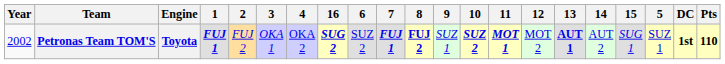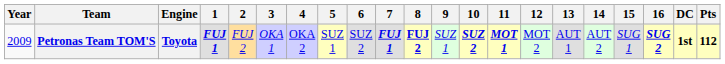 <table class="wikitable" style="text-align:center; font-size:85%">
 <tr>
 <th>Year</th>
 <th>Team</th>
 <th>Engine</th>
 <th>1</th>
 <th>2</th>
 <th>3</th>
 <th>4</th>
-<th>16</th>
+<th>5</th>
 <th>6</th>
 <th>7</th>
 <th>8</th>
 <th>9</th>
 <th>10</th>
 <th>11</th>
 <th>12</th>
 <th>13</th>
 <th>14</th>
 <th>15</th>
-<th>5</th>
+<th>16</th>
 <th>DC</th>
 <th>Pts</th>
 </tr>
 <tr>
-<td><a href='#'>2002</a></td>
+<td><a href='#'>2009</a></td>
 <th nowrap><a href='#'>Petronas Team TOM'S</a></th>
 <th nowrap><a href='#'>Toyota</a></th>
 <td style="background:#DFDFDF;"><strong><em><a href='#'>FUJ<br>1</a></em></strong><br></td>
 <td style="background:#FFDF9F;"><em><a href='#'>FUJ<br>2</a></em><br></td>
 <td style="background:#CFCFFF;"><em><a href='#'>OKA<br>1</a></em><br></td>
 <td style="background:#CFCFFF;"><a href='#'>OKA<br>2</a><br></td>
-<td style="background:#FFFFBF;"><strong><em><a href='#'>SUG<br>2</a></em></strong><br></td>
+<td style="background:#FFFFBF;"><a href='#'>SUZ<br>1</a><br></td>
 <td style="background:#DFDFDF;"><a href='#'>SUZ<br>2</a><br></td>
 <td style="background:#DFDFDF;"><strong><em><a href='#'>FUJ<br>1</a></em><br></strong></td>
 <td style="background:#FFFFBF;"><strong><a href='#'>FUJ<br>2</a></strong><br></td>
 <td style="background:#DFFFDF;"><em><a href='#'>SUZ<br>1</a></em><br></td>
 <td style="background:#FFFFBF;"><strong><em><a href='#'>SUZ<br>2</a></em></strong><br></td>
 <td style="background:#FFFFBF;"><strong><em><a href='#'>MOT<br>1</a></em></strong><br></td>
 <td style="background:#DFFFDF;"><a href='#'>MOT<br>2</a><br></td>
-<td style="background:#DFDFDF;"><strong><a href='#'>AUT<br>1</a><br></strong></td>
+<td style="background:#DFDFDF;"><a href='#'>AUT<br>1</a><br></td>
 <td style="background:#DFFFDF;"><a href='#'>AUT<br>2</a><br></td>
 <td style="background:#DFDFDF;"><em><a href='#'>SUG<br>1</a></em><br></td>
-<td style="background:#FFFFBF;"><a href='#'>SUZ<br>1</a><br></td>
+<td style="background:#FFFFBF;"><strong><em><a href='#'>SUG<br>2</a></em></strong><br></td>
 <th style="background:#FFFFBF;">1st</th>
-<th style="background:#FFFFBF;">110</th>
+<th style="background:#FFFFBF;">112</th>
 </tr>
 </table>
